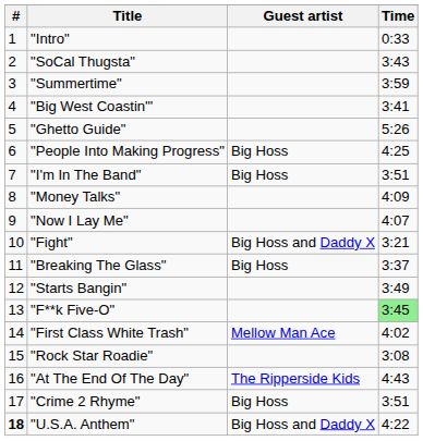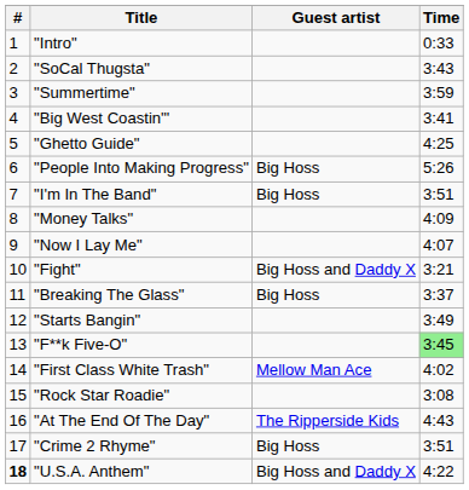 <table class="wikitable">
 <tr>
 </tr>
 <tr>
 <th align="center">#</th>
 <th align="center">Title</th>
 <th align="center">Guest artist</th>
 <th align="center">Time</th>
 </tr>
 <tr>
 <td>1</td>
 <td>"Intro"</td>
 <td></td>
 <td>0:33</td>
 </tr>
 <tr>
 <td>2</td>
 <td>"SoCal Thugsta"</td>
 <td></td>
 <td>3:43</td>
 </tr>
 <tr>
 <td>3</td>
 <td>"Summertime"</td>
 <td></td>
 <td>3:59</td>
 </tr>
 <tr>
 <td>4</td>
 <td>"Big West Coastin'"</td>
 <td></td>
 <td>3:41</td>
 </tr>
 <tr>
 <td>5</td>
 <td>"Ghetto Guide"</td>
 <td></td>
-<td>5:26</td>
+<td>4:25</td>
 </tr>
 <tr>
 <td>6</td>
 <td>"People Into Making Progress"</td>
 <td>Big Hoss</td>
-<td>4:25</td>
+<td>5:26</td>
 </tr>
 <tr>
 <td>7</td>
 <td>"I'm In The Band"</td>
 <td>Big Hoss</td>
 <td>3:51</td>
 </tr>
 <tr>
 <td>8</td>
 <td>"Money Talks"</td>
 <td></td>
 <td>4:09</td>
 </tr>
 <tr>
 <td>9</td>
 <td>"Now I Lay Me"</td>
 <td></td>
 <td>4:07</td>
 </tr>
 <tr>
 <td>10</td>
 <td>"Fight"</td>
 <td>Big Hoss and <a href='#'>Daddy X</a></td>
 <td>3:21</td>
 </tr>
 <tr>
 <td>11</td>
 <td>"Breaking The Glass"</td>
 <td>Big Hoss</td>
 <td>3:37</td>
 </tr>
 <tr>
 <td>12</td>
 <td>"Starts Bangin"</td>
 <td></td>
 <td>3:49</td>
 </tr>
 <tr>
 <td>13</td>
 <td>"F**k Five-O"</td>
 <td></td>
 <td style="background: lightgreen;">3:45</td>
 </tr>
 <tr>
 <td>14</td>
 <td>"First Class White Trash"</td>
 <td><a href='#'>Mellow Man Ace</a></td>
 <td>4:02</td>
 </tr>
 <tr>
 <td>15</td>
 <td>"Rock Star Roadie"</td>
 <td></td>
 <td>3:08</td>
 </tr>
 <tr>
 <td>16</td>
 <td>"At The End Of The Day"</td>
 <td><a href='#'>The Ripperside Kids</a></td>
 <td>4:43</td>
 </tr>
 <tr>
 <td>17</td>
 <td>"Crime 2 Rhyme"</td>
 <td>Big Hoss</td>
 <td>3:51</td>
 </tr>
 <tr>
 <td><strong>18</strong></td>
 <td>"U.S.A. Anthem"</td>
 <td>Big Hoss and <a href='#'>Daddy X</a></td>
 <td>4:22</td>
 </tr>
 </table>
